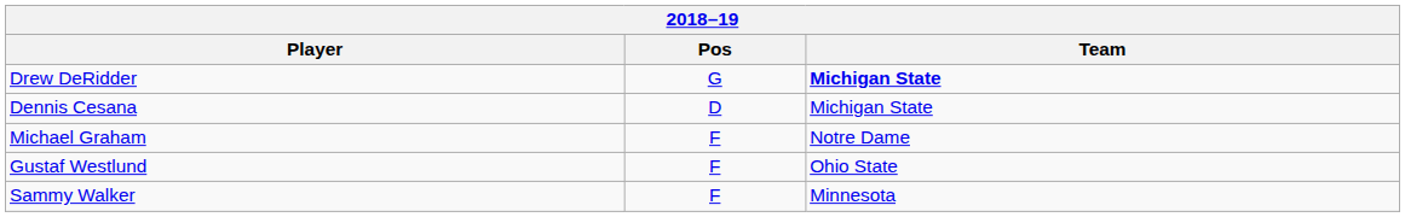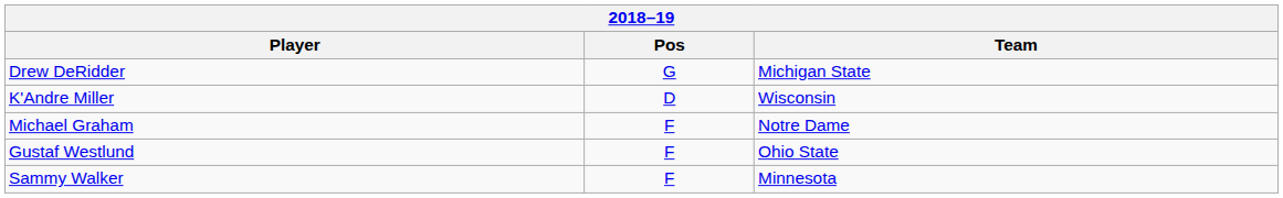 <table class="wikitable" width=95%>
 <tr>
 <th colspan=3><a href='#'>2018–19</a></th>
 </tr>
 <tr>
 <th>Player</th>
 <th>Pos</th>
 <th>Team</th>
 </tr>
 <tr>
 <td><a href='#'>Drew DeRidder</a></td>
 <td style="text-align:center;"><a href='#'>G</a></td>
-<td><strong><a href='#'>Michigan State</a></strong></td>
+<td><a href='#'>Michigan State</a></td>
 </tr>
 <tr>
-<td><a href='#'>Dennis Cesana</a></td>
+<td><a href='#'>K'Andre Miller</a></td>
 <td style="text-align:center;"><a href='#'>D</a></td>
-<td><a href='#'>Michigan State</a></td>
+<td><a href='#'>Wisconsin</a></td>
 </tr>
 <tr>
 <td><a href='#'>Michael Graham</a></td>
 <td style="text-align:center;"><a href='#'>F</a></td>
 <td><a href='#'>Notre Dame</a></td>
 </tr>
 <tr>
 <td><a href='#'>Gustaf Westlund</a></td>
 <td style="text-align:center;"><a href='#'>F</a></td>
 <td><a href='#'>Ohio State</a></td>
 </tr>
 <tr>
 <td><a href='#'>Sammy Walker</a></td>
 <td style="text-align:center;"><a href='#'>F</a></td>
 <td><a href='#'>Minnesota</a></td>
 </tr>
 </table>
